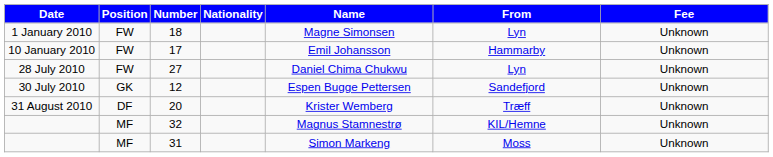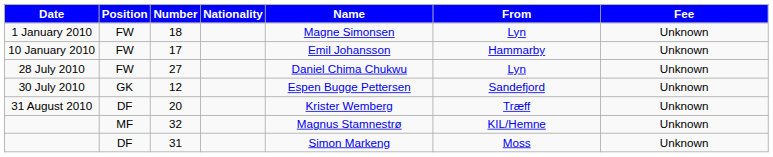 <table class="wikitable"  style="text-align:center; font-size:90%; ">
 <tr>
 <th style="background:#00f; color:white; width:110px;">Date</th>
 <th style="background:#00f; color:white; width:55px;">Position</th>
 <th style="background:#00f; color:white; width:55px;">Number</th>
 <th style="background:#00f; color:white; width:55px;">Nationality</th>
 <th style="background:#00f; color:white; width:200px;">Name</th>
 <th style="background:#00f; color:white; width:200px;">From</th>
 <th style="background:#00f; color:white; width:200px;">Fee</th>
 </tr>
 <tr>
 <td>1 January 2010</td>
 <td>FW</td>
 <td>18</td>
 <td></td>
 <td><a href='#'>Magne Simonsen</a></td>
 <td> <a href='#'>Lyn</a></td>
 <td>Unknown</td>
 </tr>
 <tr>
 <td>10 January 2010</td>
 <td>FW</td>
 <td>17</td>
 <td></td>
 <td><a href='#'>Emil Johansson</a></td>
 <td> <a href='#'>Hammarby</a></td>
 <td>Unknown</td>
 </tr>
 <tr>
 <td>28 July 2010</td>
 <td>FW</td>
 <td>27</td>
 <td></td>
 <td><a href='#'>Daniel Chima Chukwu</a></td>
 <td> <a href='#'>Lyn</a></td>
 <td>Unknown</td>
 </tr>
 <tr>
 <td>30 July 2010</td>
 <td>GK</td>
 <td>12</td>
 <td></td>
 <td><a href='#'>Espen Bugge Pettersen</a></td>
 <td> <a href='#'>Sandefjord</a></td>
 <td>Unknown</td>
 </tr>
 <tr>
 <td>31 August 2010</td>
 <td>DF</td>
 <td>20</td>
 <td></td>
 <td><a href='#'>Krister Wemberg</a></td>
 <td>  <a href='#'>Træff</a></td>
 <td>Unknown</td>
 </tr>
 <tr>
 <td></td>
 <td>MF</td>
 <td>32</td>
 <td></td>
 <td><a href='#'>Magnus Stamnestrø</a></td>
 <td> <a href='#'>KIL/Hemne</a></td>
 <td>Unknown</td>
 </tr>
 <tr>
 <td></td>
-<td>MF</td>
+<td>DF</td>
 <td>31</td>
 <td></td>
 <td><a href='#'>Simon Markeng</a></td>
 <td> <a href='#'>Moss</a></td>
 <td>Unknown</td>
 </tr>
 </table>
